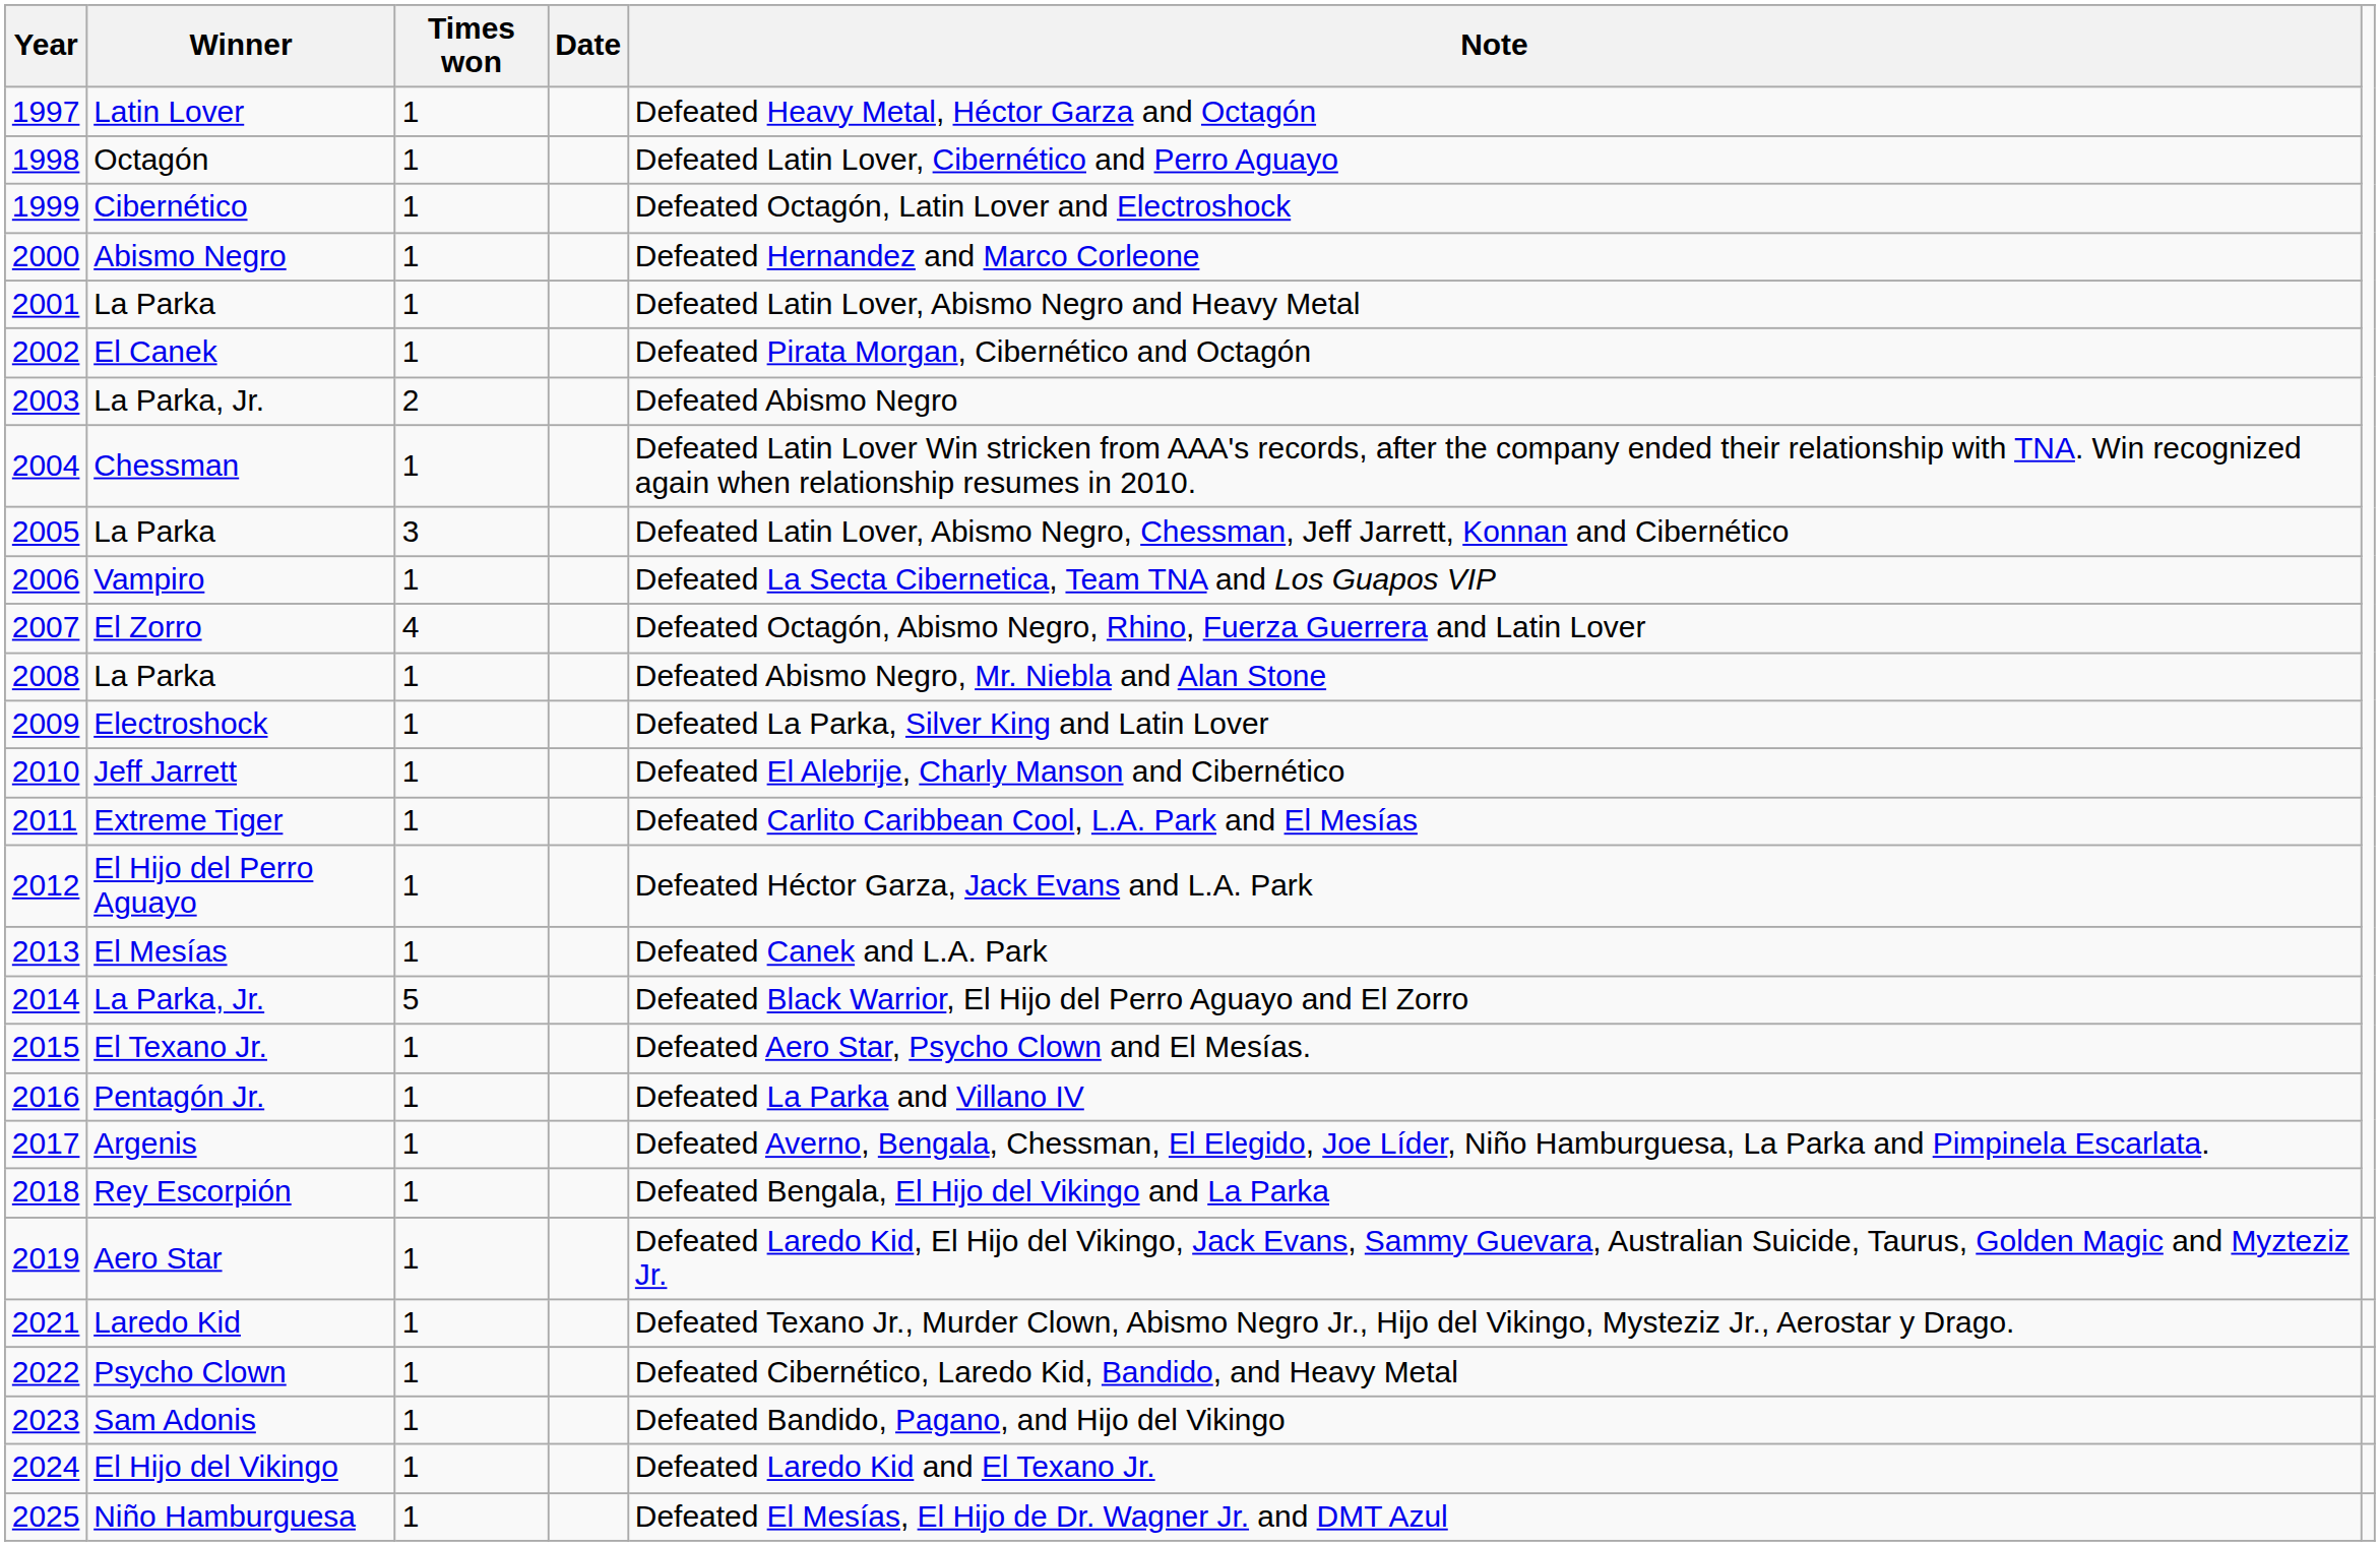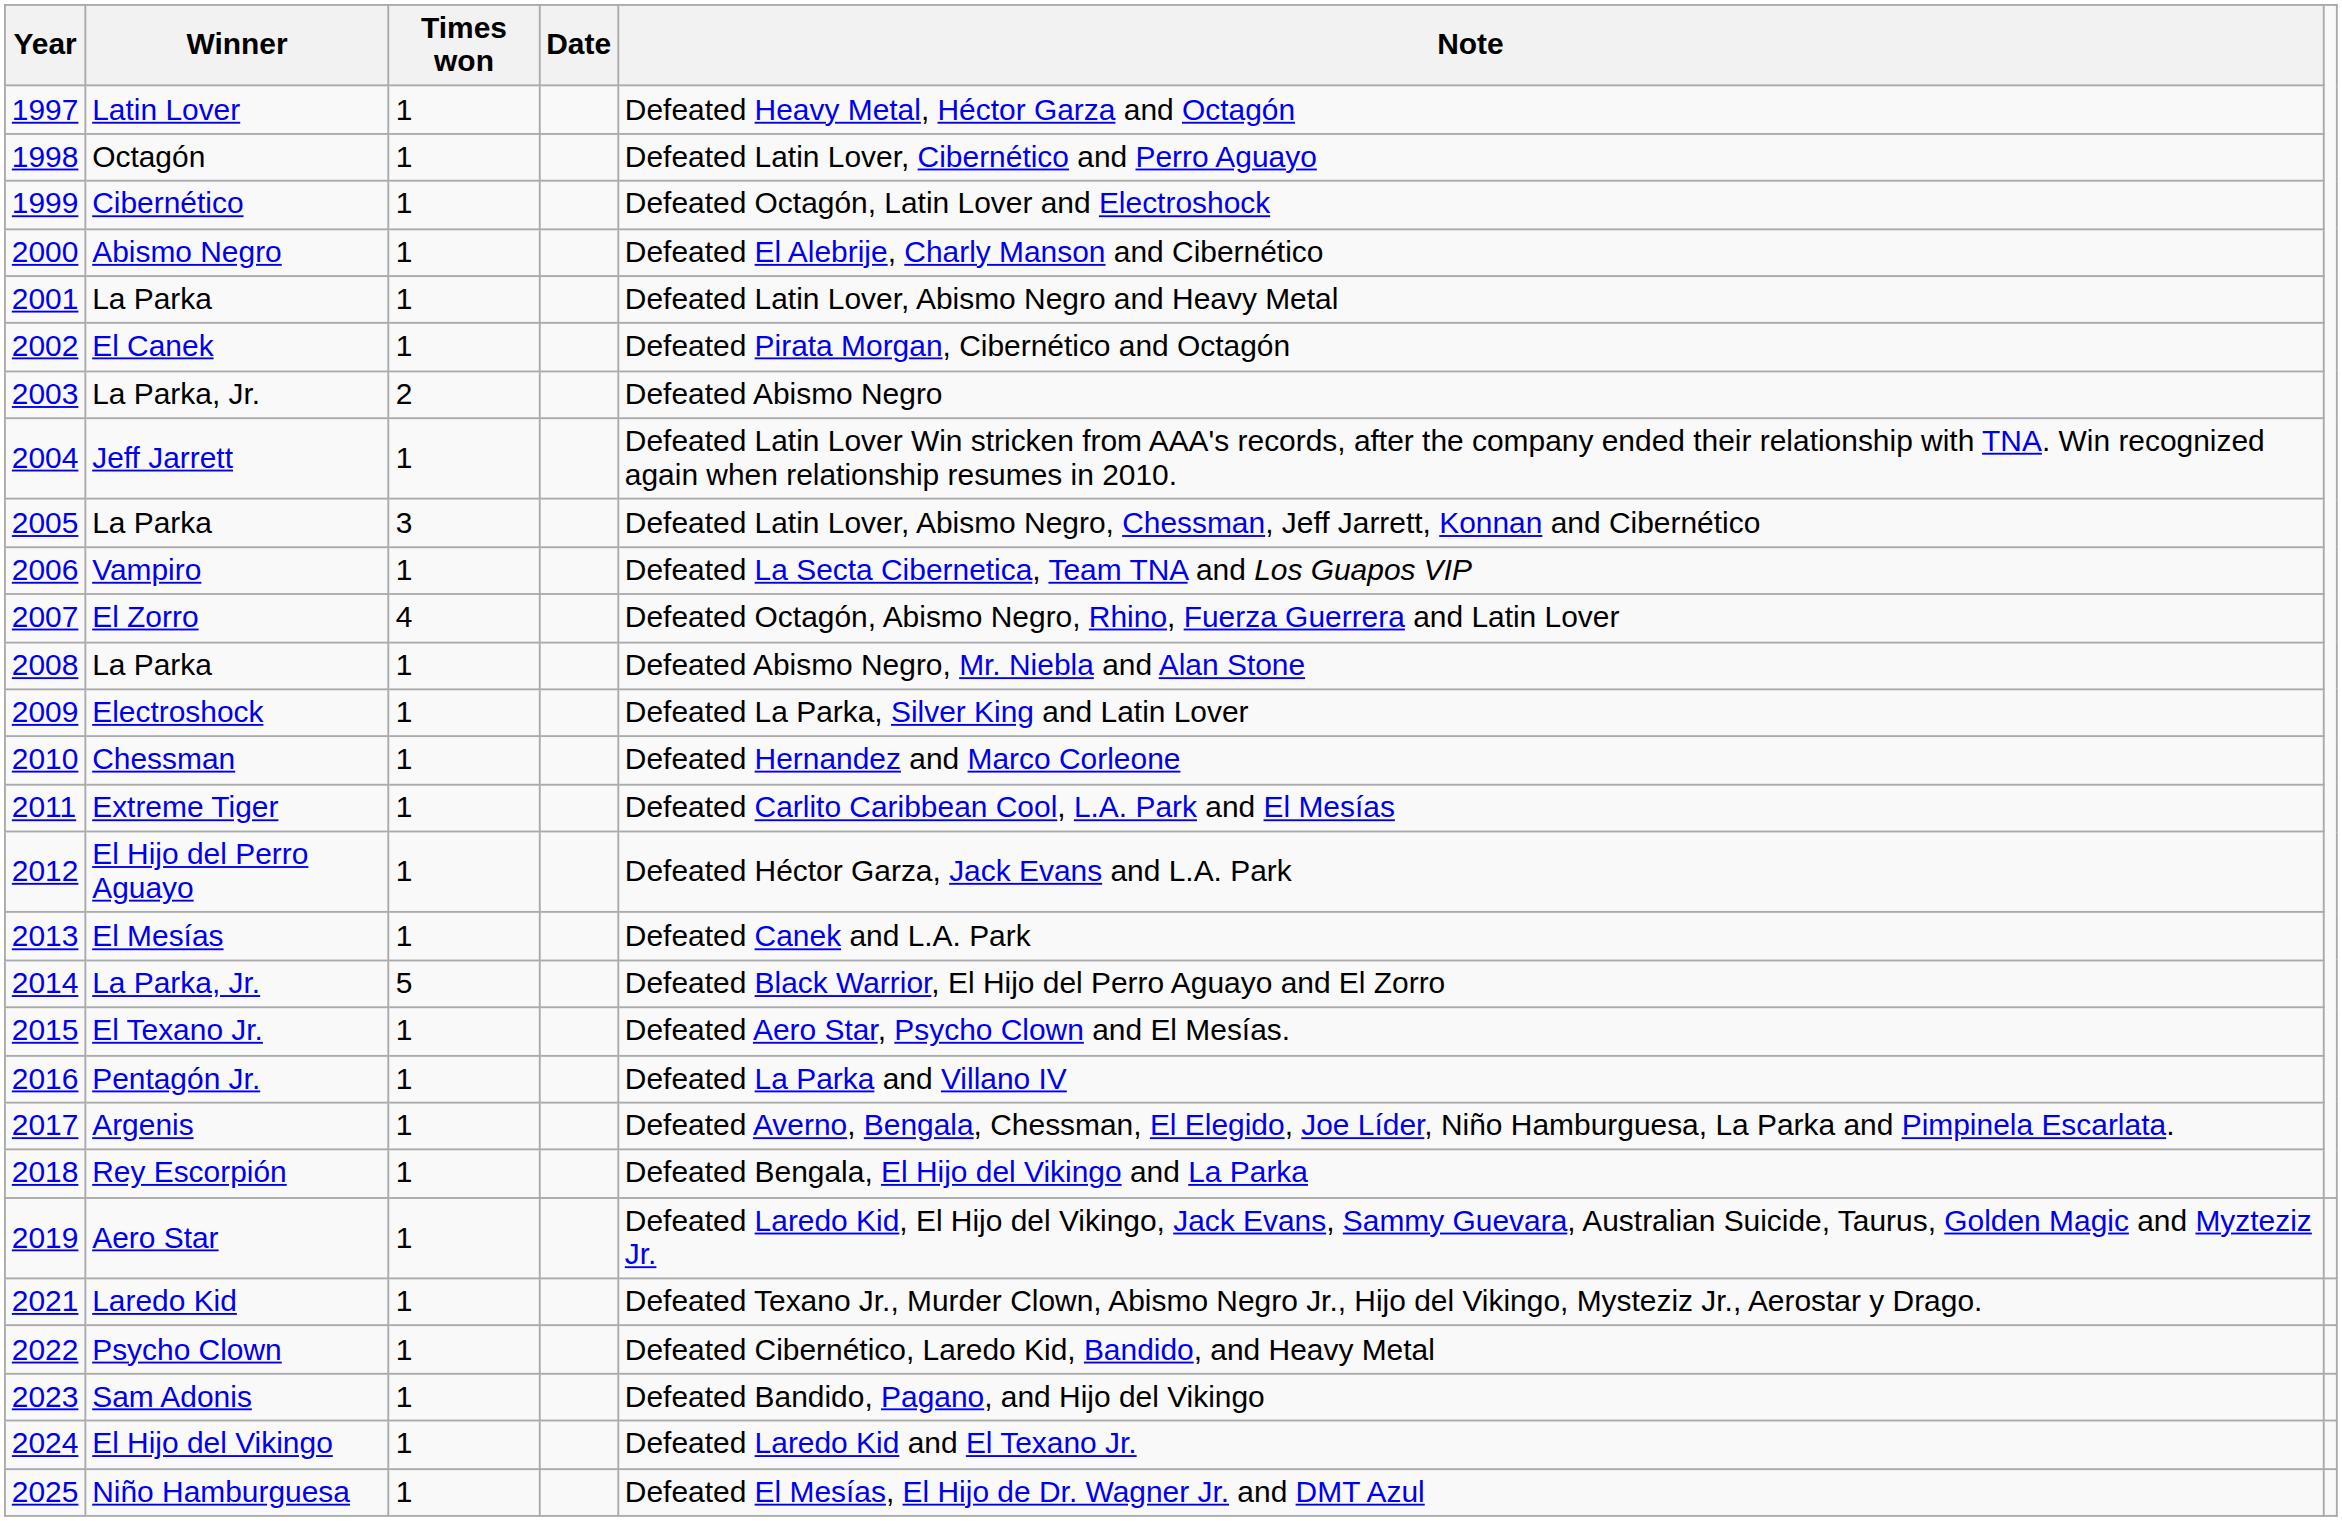 <table class="wikitable">
 <tr>
 <th>Year</th>
 <th>Winner</th>
 <th>Times won</th>
 <th>Date</th>
 <th>Note</th>
 </tr>
 <tr>
 <td><a href='#'>1997</a></td>
 <td><a href='#'>Latin Lover</a></td>
 <td>1</td>
 <td></td>
 <td>Defeated <a href='#'>Heavy Metal</a>, <a href='#'>Héctor Garza</a> and <a href='#'>Octagón</a></td>
 </tr>
 <tr>
 <td><a href='#'>1998</a></td>
 <td>Octagón</td>
 <td>1</td>
 <td></td>
 <td>Defeated Latin Lover, <a href='#'>Cibernético</a> and <a href='#'>Perro Aguayo</a></td>
 </tr>
 <tr>
 <td><a href='#'>1999</a></td>
 <td><a href='#'>Cibernético</a></td>
 <td>1</td>
 <td></td>
 <td>Defeated Octagón, Latin Lover and <a href='#'>Electroshock</a></td>
 </tr>
 <tr>
 <td><a href='#'>2000</a></td>
 <td><a href='#'>Abismo Negro</a></td>
 <td>1</td>
 <td></td>
-<td>Defeated <a href='#'>Hernandez</a> and <a href='#'>Marco Corleone</a></td>
+<td>Defeated <a href='#'>El Alebrije</a>, <a href='#'>Charly Manson</a> and Cibernético</td>
 </tr>
 <tr>
 <td><a href='#'>2001</a></td>
 <td>La Parka</td>
 <td>1</td>
 <td></td>
 <td>Defeated Latin Lover, Abismo Negro and Heavy Metal</td>
 </tr>
 <tr>
 <td><a href='#'>2002</a></td>
 <td><a href='#'>El Canek</a></td>
 <td>1</td>
 <td></td>
 <td>Defeated <a href='#'>Pirata Morgan</a>, Cibernético and Octagón</td>
 </tr>
 <tr>
 <td><a href='#'>2003</a></td>
 <td>La Parka, Jr.</td>
 <td>2</td>
 <td></td>
 <td>Defeated Abismo Negro</td>
 </tr>
 <tr>
 <td><a href='#'>2004</a></td>
-<td><a href='#'>Chessman</a></td>
+<td><a href='#'>Jeff Jarrett</a></td>
 <td>1</td>
 <td></td>
 <td>Defeated Latin Lover Win stricken from AAA's records, after the company ended their relationship with <a href='#'>TNA</a>. Win recognized again when relationship resumes in 2010.</td>
 </tr>
 <tr>
 <td><a href='#'>2005</a></td>
 <td>La Parka</td>
 <td>3</td>
 <td></td>
 <td>Defeated Latin Lover, Abismo Negro, <a href='#'>Chessman</a>, Jeff Jarrett, <a href='#'>Konnan</a> and Cibernético</td>
 </tr>
 <tr>
 <td><a href='#'>2006</a></td>
 <td><a href='#'>Vampiro</a></td>
 <td>1</td>
 <td></td>
 <td>Defeated  <a href='#'>La Secta Cibernetica</a>, <a href='#'>Team TNA</a> and <em>Los Guapos VIP</em></td>
 </tr>
 <tr>
 <td><a href='#'>2007</a></td>
 <td><a href='#'>El Zorro</a></td>
 <td>4</td>
 <td></td>
 <td>Defeated Octagón, Abismo Negro, <a href='#'>Rhino</a>, <a href='#'>Fuerza Guerrera</a> and Latin Lover</td>
 </tr>
 <tr>
 <td><a href='#'>2008</a></td>
 <td>La Parka</td>
 <td>1</td>
 <td></td>
 <td>Defeated Abismo Negro, <a href='#'>Mr. Niebla</a> and <a href='#'>Alan Stone</a></td>
 </tr>
 <tr>
 <td><a href='#'>2009</a></td>
 <td><a href='#'>Electroshock</a></td>
 <td>1</td>
 <td></td>
 <td>Defeated La Parka, <a href='#'>Silver King</a> and Latin Lover</td>
 </tr>
 <tr>
 <td><a href='#'>2010</a></td>
-<td><a href='#'>Jeff Jarrett</a></td>
+<td><a href='#'>Chessman</a></td>
 <td>1</td>
 <td></td>
-<td>Defeated <a href='#'>El Alebrije</a>, <a href='#'>Charly Manson</a> and Cibernético</td>
+<td>Defeated <a href='#'>Hernandez</a> and <a href='#'>Marco Corleone</a></td>
 </tr>
 <tr>
 <td><a href='#'>2011</a></td>
 <td><a href='#'>Extreme Tiger</a></td>
 <td>1</td>
 <td></td>
 <td>Defeated <a href='#'>Carlito Caribbean Cool</a>, <a href='#'>L.A. Park</a> and <a href='#'>El Mesías</a></td>
 </tr>
 <tr>
 <td><a href='#'>2012</a></td>
 <td><a href='#'>El Hijo del Perro Aguayo</a></td>
 <td>1</td>
 <td></td>
 <td>Defeated Héctor Garza, <a href='#'>Jack Evans</a> and L.A. Park</td>
 </tr>
 <tr>
 <td><a href='#'>2013</a></td>
 <td><a href='#'>El Mesías</a></td>
 <td>1</td>
 <td></td>
 <td>Defeated <a href='#'>Canek</a> and L.A. Park</td>
 </tr>
 <tr>
 <td><a href='#'>2014</a></td>
 <td><a href='#'>La Parka, Jr.</a></td>
 <td>5</td>
 <td></td>
 <td>Defeated <a href='#'>Black Warrior</a>, El Hijo del Perro Aguayo and El Zorro</td>
 </tr>
 <tr>
 <td><a href='#'>2015</a></td>
 <td><a href='#'>El Texano Jr.</a></td>
 <td>1</td>
 <td></td>
 <td>Defeated <a href='#'>Aero Star</a>, <a href='#'>Psycho Clown</a> and El Mesías.</td>
 </tr>
 <tr>
 <td><a href='#'>2016</a></td>
 <td><a href='#'>Pentagón Jr.</a></td>
 <td>1</td>
 <td></td>
 <td>Defeated <a href='#'>La Parka</a> and <a href='#'>Villano IV</a></td>
 </tr>
 <tr>
 <td><a href='#'>2017</a></td>
 <td><a href='#'>Argenis</a></td>
 <td>1</td>
 <td></td>
 <td>Defeated <a href='#'>Averno</a>, <a href='#'>Bengala</a>, Chessman, <a href='#'>El Elegido</a>, <a href='#'>Joe Líder</a>, Niño Hamburguesa, La Parka and <a href='#'>Pimpinela Escarlata</a>.</td>
 </tr>
 <tr>
 <td><a href='#'>2018</a></td>
 <td><a href='#'>Rey Escorpión</a></td>
 <td>1</td>
 <td></td>
 <td>Defeated Bengala, <a href='#'>El Hijo del Vikingo</a> and <a href='#'>La Parka</a></td>
 </tr>
 <tr>
 <td><a href='#'>2019</a></td>
 <td><a href='#'>Aero Star</a></td>
 <td>1</td>
 <td></td>
 <td>Defeated <a href='#'>Laredo Kid</a>, El Hijo del Vikingo, <a href='#'>Jack Evans</a>, <a href='#'>Sammy Guevara</a>, Australian Suicide, Taurus, <a href='#'>Golden Magic</a> and <a href='#'>Myzteziz Jr.</a></td>
 <td></td>
 </tr>
 <tr>
 <td><a href='#'>2021</a></td>
 <td><a href='#'>Laredo Kid</a></td>
 <td>1</td>
 <td></td>
 <td>Defeated Texano Jr., Murder Clown, Abismo Negro Jr., Hijo del Vikingo, Mysteziz Jr., Aerostar y Drago.</td>
 <td></td>
 </tr>
 <tr>
 <td><a href='#'>2022</a></td>
 <td><a href='#'>Psycho Clown</a></td>
 <td>1</td>
 <td></td>
 <td>Defeated Cibernético, Laredo Kid, <a href='#'>Bandido</a>, and Heavy Metal</td>
 <td></td>
 </tr>
 <tr>
 <td><a href='#'>2023</a></td>
 <td><a href='#'>Sam Adonis</a></td>
 <td>1</td>
 <td></td>
 <td>Defeated Bandido, <a href='#'>Pagano</a>, and Hijo del Vikingo</td>
 <td></td>
 </tr>
 <tr>
 <td><a href='#'>2024</a></td>
 <td><a href='#'>El Hijo del Vikingo</a></td>
 <td>1</td>
 <td></td>
 <td>Defeated <a href='#'>Laredo Kid</a> and <a href='#'>El Texano Jr.</a></td>
 <td></td>
 </tr>
 <tr>
 <td><a href='#'>2025</a></td>
 <td><a href='#'>Niño Hamburguesa</a></td>
 <td>1</td>
 <td></td>
 <td>Defeated <a href='#'>El Mesías</a>, <a href='#'>El Hijo de Dr. Wagner Jr.</a> and <a href='#'>DMT Azul</a></td>
 <td></td>
 </tr>
 </table>
